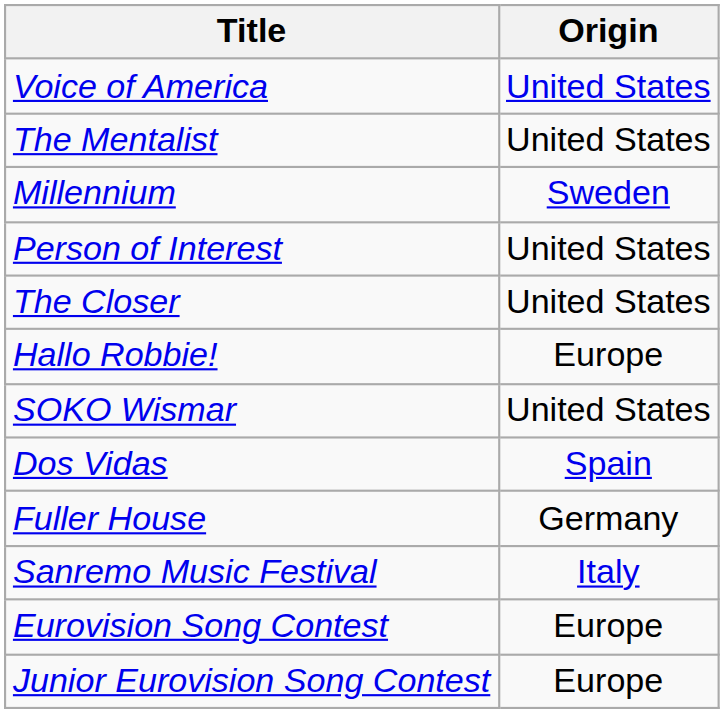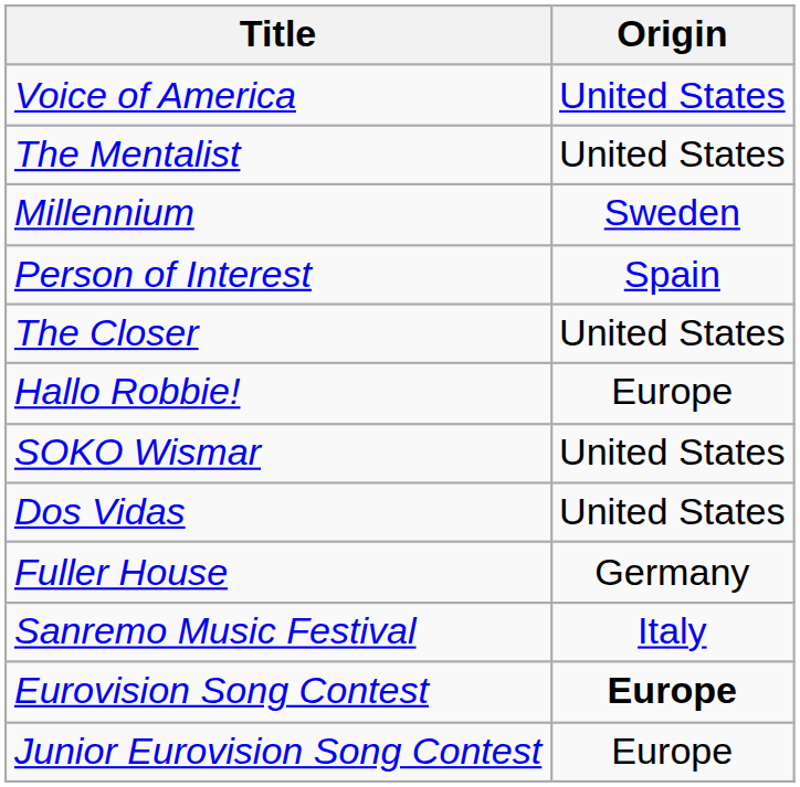 <table class="wikitable">
 <tr>
 <th>Title</th>
 <th>Origin</th>
 </tr>
 <tr>
 <td><em><a href='#'>Voice of America</a></em></td>
 <td align=center><a href='#'>United States</a></td>
 </tr>
 <tr>
 <td><em><a href='#'>The Mentalist</a></em></td>
 <td align=center>United States</td>
 </tr>
 <tr>
 <td><em><a href='#'>Millennium</a></em></td>
 <td align=center><a href='#'>Sweden</a></td>
 </tr>
 <tr>
 <td><em><a href='#'>Person of Interest</a></em></td>
-<td align=center>United States</td>
+<td align=center><a href='#'>Spain</a></td>
 </tr>
 <tr>
 <td><em><a href='#'>The Closer</a></em></td>
 <td align=center>United States</td>
 </tr>
 <tr>
 <td><em><a href='#'>Hallo Robbie!</a></em></td>
 <td align=center>Europe</td>
 </tr>
 <tr>
 <td><em><a href='#'>SOKO Wismar</a></em></td>
 <td align=center>United States</td>
 </tr>
 <tr>
 <td><em><a href='#'>Dos Vidas</a></em></td>
-<td align=center><a href='#'>Spain</a></td>
+<td align=center>United States</td>
 </tr>
 <tr>
 <td><em><a href='#'>Fuller House</a></em></td>
 <td align=center>Germany</td>
 </tr>
 <tr>
 <td><em><a href='#'>Sanremo Music Festival</a></em></td>
 <td align=center><a href='#'>Italy</a></td>
 </tr>
 <tr>
 <td><em><a href='#'>Eurovision Song Contest</a></em></td>
-<td align=center>Europe</td>
+<td align=center><strong>Europe</strong></td>
 </tr>
 <tr>
 <td><em><a href='#'>Junior Eurovision Song Contest</a></em></td>
 <td align=center>Europe</td>
 </tr>
 </table>
